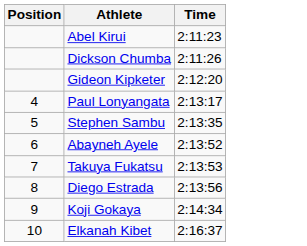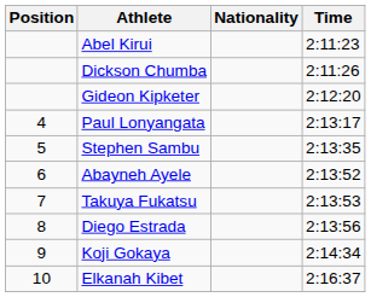 <table class="wikitable sortable">
 <tr>
 <th>Position</th>
 <th>Athlete</th>
+<th>Nationality</th>
 <th>Time</th>
 </tr>
 <tr>
 <td align=center></td>
 <td><a href='#'>Abel Kirui</a></td>
+<td></td>
 <td>2:11:23</td>
 </tr>
 <tr>
 <td align=center></td>
 <td><a href='#'>Dickson Chumba</a></td>
+<td></td>
 <td>2:11:26</td>
 </tr>
 <tr>
 <td align=center></td>
 <td><a href='#'>Gideon Kipketer</a></td>
+<td></td>
 <td>2:12:20</td>
 </tr>
 <tr>
 <td align=center>4</td>
 <td><a href='#'>Paul Lonyangata</a></td>
+<td></td>
 <td>2:13:17</td>
 </tr>
 <tr>
 <td align=center>5</td>
 <td><a href='#'>Stephen Sambu</a></td>
+<td></td>
 <td>2:13:35</td>
 </tr>
 <tr>
 <td align=center>6</td>
 <td><a href='#'>Abayneh Ayele</a></td>
+<td></td>
 <td>2:13:52</td>
 </tr>
 <tr>
 <td align=center>7</td>
 <td><a href='#'>Takuya Fukatsu</a></td>
+<td></td>
 <td>2:13:53</td>
 </tr>
 <tr>
 <td align=center>8</td>
 <td><a href='#'>Diego Estrada</a></td>
+<td></td>
 <td>2:13:56</td>
 </tr>
 <tr>
 <td align=center>9</td>
 <td><a href='#'>Koji Gokaya</a></td>
+<td></td>
 <td>2:14:34</td>
 </tr>
 <tr>
 <td align=center>10</td>
 <td><a href='#'>Elkanah Kibet</a></td>
+<td></td>
 <td>2:16:37</td>
 </tr>
 </table>
